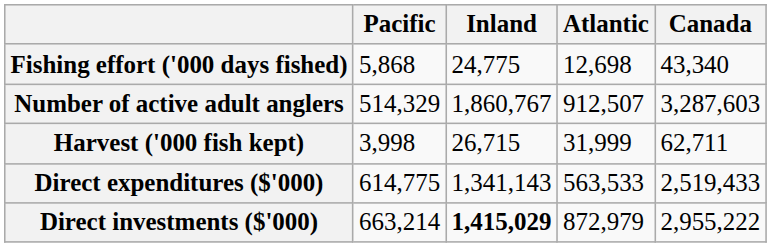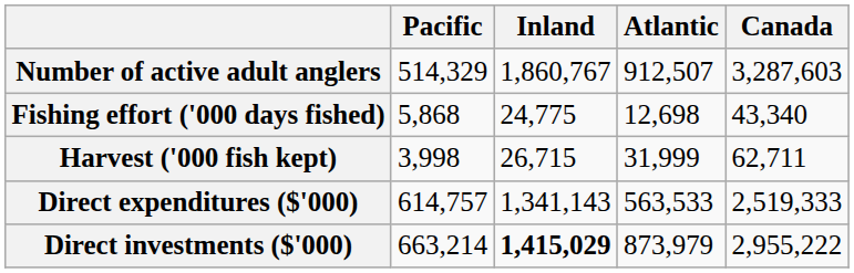 <table class="wikitable">
 <tr>
 <th></th>
 <th>Pacific</th>
 <th>Inland</th>
 <th>Atlantic</th>
 <th>Canada</th>
 </tr>
 <tr>
+<th>Number of active adult anglers</th>
+<td>514,329</td>
+<td>1,860,767</td>
+<td>912,507</td>
+<td>3,287,603</td>
+</tr>
+<tr>
 <th>Fishing effort ('000 days fished)</th>
 <td>5,868</td>
 <td>24,775</td>
 <td>12,698</td>
 <td>43,340</td>
-</tr>
-<tr>
-<th>Number of active adult anglers</th>
-<td>514,329</td>
-<td>1,860,767</td>
-<td>912,507</td>
-<td>3,287,603</td>
 </tr>
 <tr>
 <th>Harvest ('000 fish kept)</th>
 <td>3,998</td>
 <td>26,715</td>
 <td>31,999</td>
 <td>62,711</td>
 </tr>
 <tr>
 <th>Direct expenditures ($'000)</th>
-<td>614,775</td>
+<td>614,757</td>
 <td>1,341,143</td>
 <td>563,533</td>
-<td>2,519,433</td>
+<td>2,519,333</td>
 </tr>
 <tr>
 <th>Direct investments ($'000)</th>
 <td>663,214</td>
 <td><strong>1,415,029</strong></td>
-<td>872,979</td>
+<td>873,979</td>
 <td>2,955,222</td>
 </tr>
 </table>
